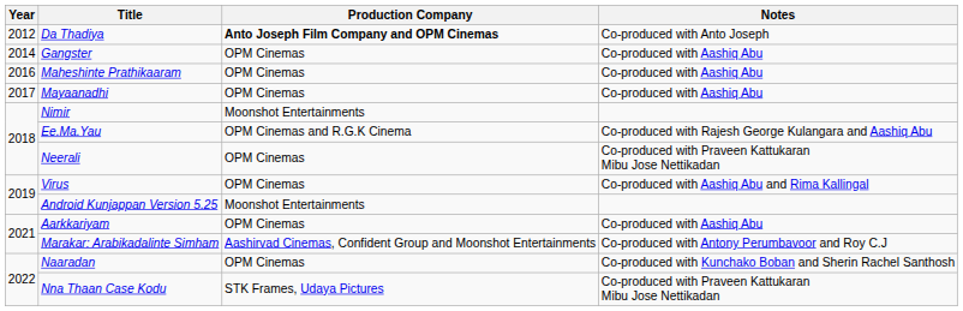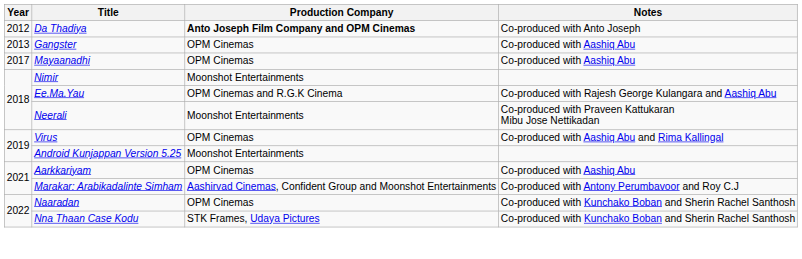 <table class="wikitable">
 <tr>
 <th>Year</th>
 <th>Title</th>
 <th>Production Company</th>
 <th>Notes</th>
 </tr>
 <tr>
 <td>2012</td>
 <td><em><a href='#'>Da Thadiya</a></em></td>
 <td><strong>Anto Joseph Film Company and OPM Cinemas</strong></td>
 <td>Co-produced with Anto Joseph</td>
 </tr>
 <tr>
-<td>2014</td>
+<td>2013</td>
 <td><em><a href='#'>Gangster</a></em></td>
-<td>OPM Cinemas</td>
-<td>Co-produced with <a href='#'>Aashiq Abu</a></td>
-</tr>
-<tr>
-<td>2016</td>
-<td><em><a href='#'>Maheshinte Prathikaaram</a></em></td>
 <td>OPM Cinemas</td>
 <td>Co-produced with <a href='#'>Aashiq Abu</a></td>
 </tr>
 <tr>
 <td>2017</td>
 <td><em><a href='#'>Mayaanadhi</a></em></td>
 <td>OPM Cinemas</td>
 <td>Co-produced with <a href='#'>Aashiq Abu</a></td>
 </tr>
 <tr>
 <td rowspan="3">2018</td>
 <td><em><a href='#'>Nimir</a></em></td>
 <td>Moonshot Entertainments</td>
 <td></td>
 </tr>
 <tr>
 <td><em><a href='#'>Ee.Ma.Yau</a></em></td>
 <td>OPM Cinemas and R.G.K Cinema</td>
 <td>Co-produced with Rajesh George Kulangara and <a href='#'>Aashiq Abu</a></td>
 </tr>
 <tr>
 <td><em><a href='#'>Neerali</a></em></td>
-<td>OPM Cinemas</td>
+<td>Moonshot Entertainments</td>
 <td>Co-produced with Praveen Kattukaran<br>Mibu Jose Nettikadan</td>
 </tr>
 <tr>
 <td rowspan=2>2019</td>
 <td><em><a href='#'>Virus</a></em></td>
 <td>OPM Cinemas</td>
 <td>Co-produced with <a href='#'>Aashiq Abu</a> and <a href='#'>Rima Kallingal</a></td>
 </tr>
 <tr>
 <td><em><a href='#'>Android Kunjappan Version 5.25</a></em></td>
 <td>Moonshot Entertainments</td>
 <td></td>
 </tr>
 <tr>
 <td rowspan=2>2021</td>
 <td><em><a href='#'>Aarkkariyam</a></em></td>
 <td>OPM Cinemas</td>
 <td>Co-produced with <a href='#'>Aashiq Abu</a></td>
 </tr>
 <tr>
 <td><em><a href='#'>Marakar: Arabikadalinte Simham</a></em></td>
 <td><a href='#'>Aashirvad Cinemas</a>, Confident Group and Moonshot Entertainments</td>
 <td>Co-produced with <a href='#'>Antony Perumbavoor</a> and Roy C.J</td>
 </tr>
 <tr>
 <td rowspan=2>2022</td>
 <td><em><a href='#'>Naaradan</a></em></td>
 <td>OPM Cinemas</td>
 <td>Co-produced with <a href='#'>Kunchako Boban</a> and Sherin Rachel Santhosh</td>
 </tr>
 <tr>
 <td><em><a href='#'>Nna Thaan Case Kodu</a></em></td>
 <td>STK Frames, <a href='#'>Udaya Pictures</a></td>
-<td>Co-produced with Praveen Kattukaran<br>Mibu Jose Nettikadan</td>
+<td>Co-produced with <a href='#'>Kunchako Boban</a> and Sherin Rachel Santhosh</td>
 </tr>
 </table>
